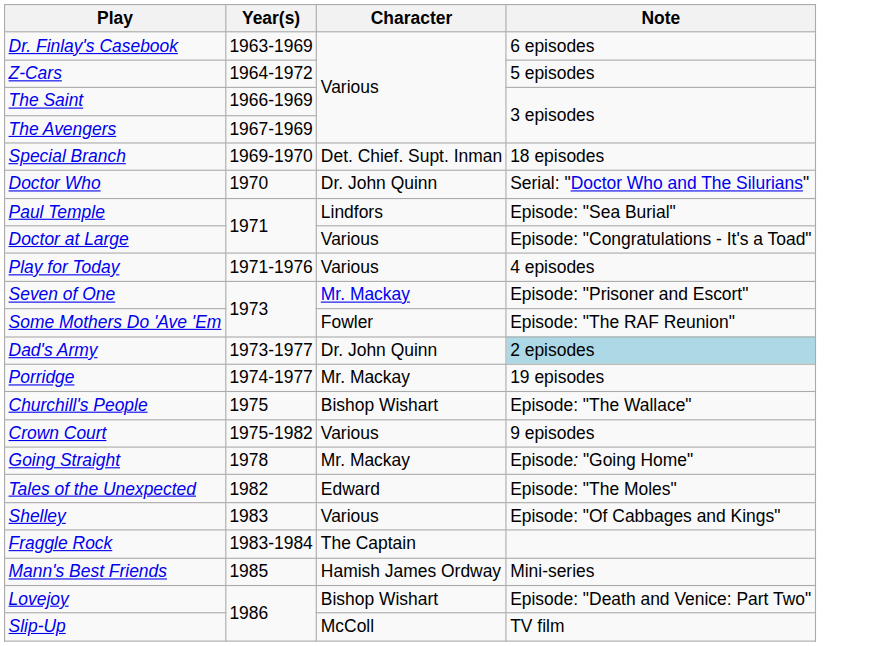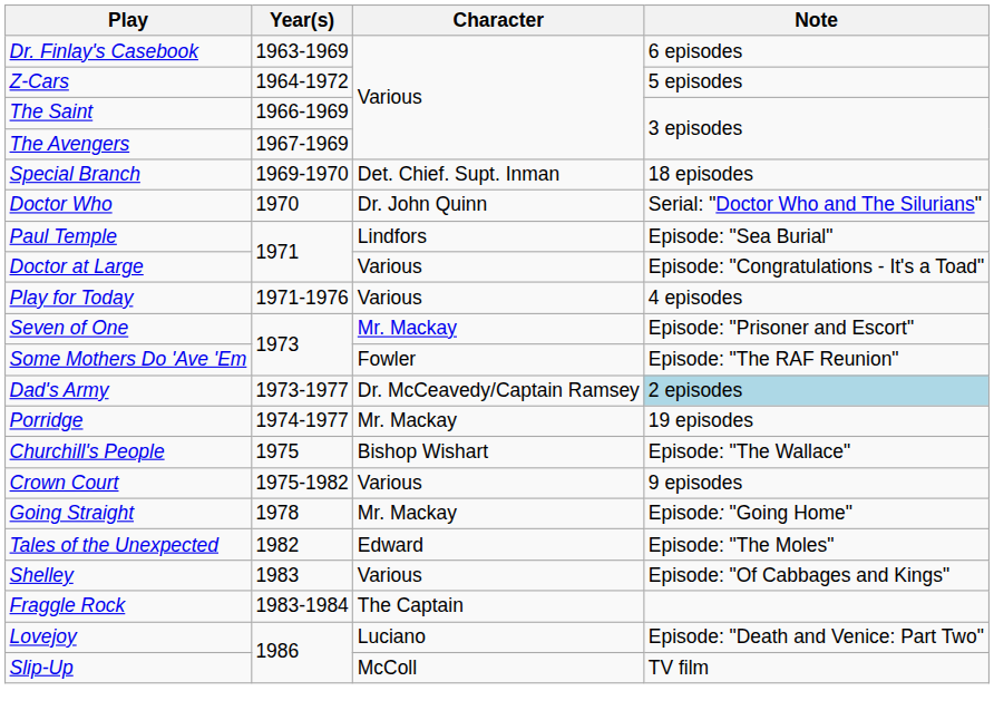 <table class="wikitable">
 <tr>
 <th>Play</th>
 <th>Year(s)</th>
 <th>Character</th>
 <th>Note</th>
 </tr>
 <tr>
 <td><em><a href='#'>Dr. Finlay's Casebook</a></em></td>
 <td>1963-1969</td>
 <td rowspan="4">Various</td>
 <td>6 episodes</td>
 </tr>
 <tr>
 <td><em><a href='#'>Z-Cars</a></em></td>
 <td>1964-1972</td>
 <td>5 episodes</td>
 </tr>
 <tr>
 <td><em><a href='#'>The Saint</a></em></td>
 <td>1966-1969</td>
 <td rowspan="2">3 episodes</td>
 </tr>
 <tr>
 <td><em><a href='#'>The Avengers</a></em></td>
 <td>1967-1969</td>
 </tr>
 <tr>
 <td><a href='#'><em>Special Branch</em></a></td>
 <td>1969-1970</td>
 <td>Det. Chief. Supt. Inman</td>
 <td>18 episodes</td>
 </tr>
 <tr>
 <td><em><a href='#'>Doctor Who</a></em></td>
 <td>1970</td>
 <td>Dr. John Quinn</td>
 <td>Serial: "<a href='#'>Doctor Who and The Silurians</a>"</td>
 </tr>
 <tr>
 <td><a href='#'><em>Paul Temple</em></a></td>
 <td rowspan="2">1971</td>
 <td>Lindfors</td>
 <td>Episode: "Sea Burial"</td>
 </tr>
 <tr>
 <td><a href='#'><em>Doctor at Large</em></a></td>
 <td>Various</td>
 <td>Episode: "Congratulations - It's a Toad"</td>
 </tr>
 <tr>
 <td><em><a href='#'>Play for Today</a></em></td>
 <td>1971-1976</td>
 <td>Various</td>
 <td>4 episodes</td>
 </tr>
 <tr>
 <td><em><a href='#'>Seven of One</a></em></td>
 <td rowspan="2">1973</td>
 <td><a href='#'>Mr. Mackay</a></td>
 <td>Episode: "Prisoner and Escort"</td>
 </tr>
 <tr>
 <td><em><a href='#'>Some Mothers Do 'Ave 'Em</a></em></td>
 <td>Fowler</td>
 <td>Episode: "The RAF Reunion"</td>
 </tr>
 <tr>
 <td><em><a href='#'>Dad's Army</a></em></td>
 <td>1973-1977</td>
-<td>Dr. John Quinn</td>
+<td>Dr. McCeavedy/Captain Ramsey</td>
 <td style="background: lightblue;">2 episodes</td>
 </tr>
 <tr>
 <td><em><a href='#'>Porridge</a></em></td>
 <td>1974-1977</td>
 <td>Mr. Mackay</td>
 <td>19 episodes</td>
 </tr>
 <tr>
 <td><em><a href='#'>Churchill's People</a></em></td>
 <td>1975</td>
 <td>Bishop Wishart</td>
 <td>Episode: "The Wallace"</td>
 </tr>
 <tr>
 <td><a href='#'><em>Crown Court</em></a></td>
 <td>1975-1982</td>
 <td>Various</td>
 <td>9 episodes</td>
 </tr>
 <tr>
 <td><em><a href='#'>Going Straight</a></em></td>
 <td>1978</td>
 <td>Mr. Mackay</td>
 <td>Episode<em>:</em> "Going Home"</td>
 </tr>
 <tr>
 <td><em><a href='#'>Tales of the Unexpected</a></em></td>
 <td>1982</td>
 <td>Edward</td>
 <td>Episode: "The Moles"</td>
 </tr>
 <tr>
 <td><em><a href='#'>Shelley</a></em></td>
 <td>1983</td>
 <td>Various</td>
 <td>Episode: "Of Cabbages and Kings"</td>
 </tr>
 <tr>
 <td><em><a href='#'>Fraggle Rock</a></em></td>
 <td>1983-1984</td>
 <td>The Captain</td>
 <td></td>
 </tr>
 <tr>
-<td><em><a href='#'>Mann's Best Friends</a></em></td>
-<td>1985</td>
-<td>Hamish James Ordway</td>
-<td>Mini-series</td>
-</tr>
-<tr>
 <td><em><a href='#'>Lovejoy</a></em></td>
 <td rowspan="2">1986</td>
-<td>Bishop Wishart</td>
+<td>Luciano</td>
 <td>Episode: "Death and Venice: Part Two"</td>
 </tr>
 <tr>
 <td><em><a href='#'>Slip-Up</a></em></td>
 <td>McColl</td>
 <td>TV film</td>
 </tr>
 </table>
